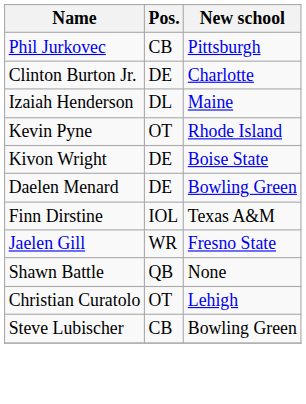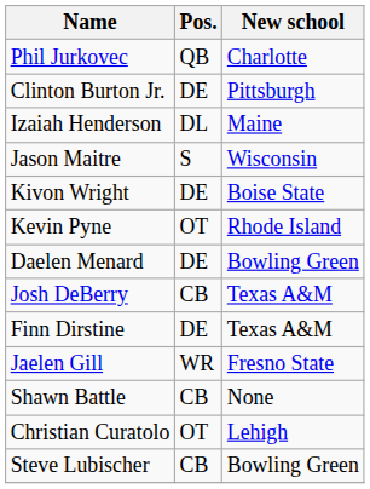 <table class="wikitable sortable">
 <tr>
 <th>Name</th>
 <th>Pos.</th>
 <th class="unsortable">New school</th>
 </tr>
 <tr>
 <td><a href='#'>Phil Jurkovec</a></td>
-<td>CB</td>
-<td><a href='#'>Pittsburgh</a></td>
+<td>QB</td>
+<td><a href='#'>Charlotte</a></td>
 </tr>
 <tr>
 <td>Clinton Burton Jr.</td>
 <td>DE</td>
-<td><a href='#'>Charlotte</a></td>
+<td><a href='#'>Pittsburgh</a></td>
 </tr>
 <tr>
 <td>Izaiah Henderson</td>
 <td>DL</td>
 <td><a href='#'>Maine</a></td>
 </tr>
 <tr>
-<td>Kevin Pyne</td>
-<td>OT</td>
-<td><a href='#'>Rhode Island</a></td>
+<td>Jason Maitre</td>
+<td>S</td>
+<td><a href='#'>Wisconsin</a></td>
 </tr>
 <tr>
 <td>Kivon Wright</td>
 <td>DE</td>
 <td><a href='#'>Boise State</a></td>
 </tr>
 <tr>
+<td>Kevin Pyne</td>
+<td>OT</td>
+<td><a href='#'>Rhode Island</a></td>
+</tr>
+<tr>
 <td>Daelen Menard</td>
 <td>DE</td>
 <td><a href='#'>Bowling Green</a></td>
 </tr>
 <tr>
+<td><a href='#'>Josh DeBerry</a></td>
+<td>CB</td>
+<td><a href='#'>Texas A&M</a></td>
+</tr>
+<tr>
 <td>Finn Dirstine</td>
-<td>IOL</td>
+<td>DE</td>
 <td>Texas A&M</td>
 </tr>
 <tr>
 <td><a href='#'>Jaelen Gill</a></td>
 <td>WR</td>
 <td><a href='#'>Fresno State</a></td>
 </tr>
 <tr>
 <td>Shawn Battle</td>
-<td>QB</td>
+<td>CB</td>
 <td>None</td>
 </tr>
 <tr>
 <td>Christian Curatolo</td>
 <td>OT</td>
 <td><a href='#'>Lehigh</a></td>
 </tr>
 <tr>
 <td>Steve Lubischer</td>
 <td>CB</td>
 <td>Bowling Green</td>
 </tr>
 <tr>
 </tr>
 </table>
